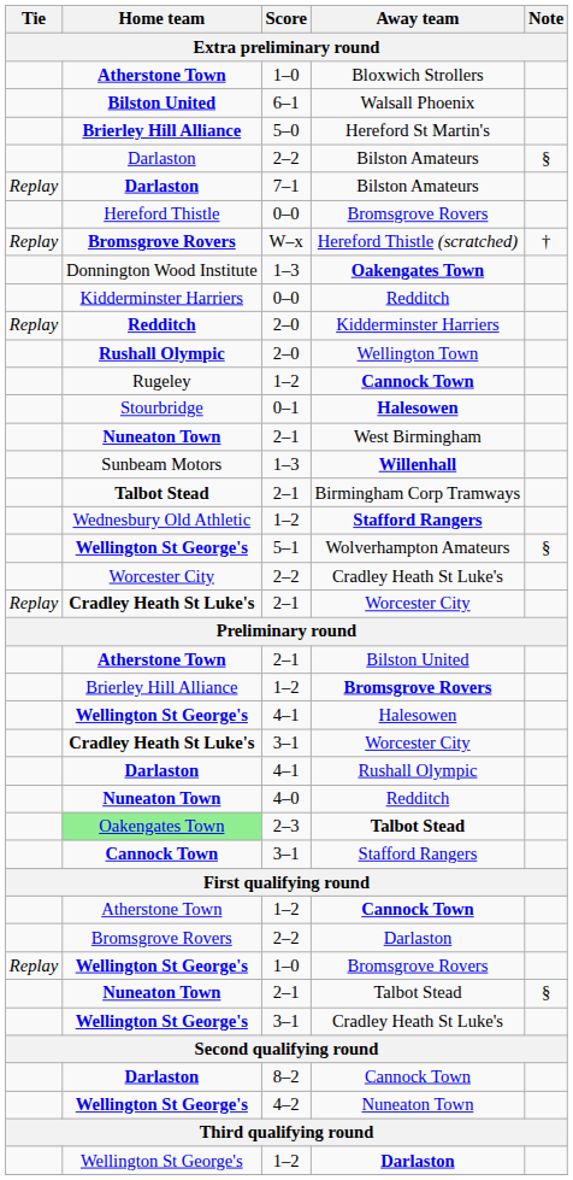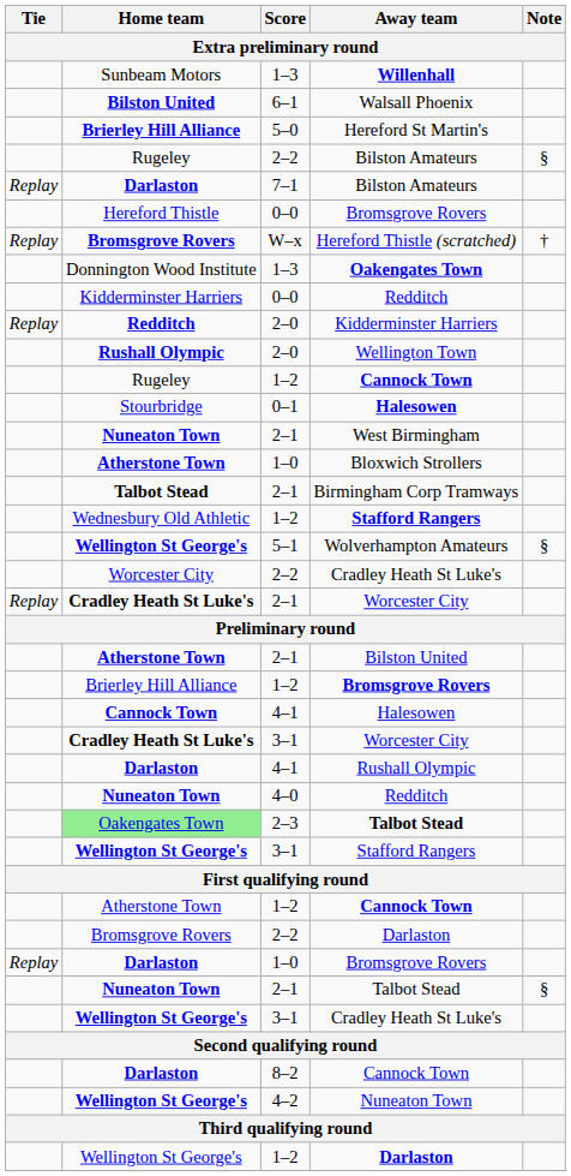 <table class="wikitable" style="text-align:center;">
 <tr>
 <th>Tie</th>
 <th>Home team</th>
 <th>Score</th>
 <th>Away team</th>
 <th>Note</th>
 </tr>
 <tr>
 <th colspan=5>Extra preliminary round</th>
 </tr>
 <tr>
 <td></td>
-<td><strong><a href='#'>Atherstone Town</a></strong></td>
-<td>1–0</td>
-<td>Bloxwich Strollers</td>
+<td>Sunbeam Motors</td>
+<td>1–3</td>
+<td><strong><a href='#'>Willenhall</a></strong></td>
 <td></td>
 </tr>
 <tr>
 <td></td>
 <td><strong><a href='#'>Bilston United</a></strong></td>
 <td>6–1</td>
 <td>Walsall Phoenix</td>
 <td></td>
 </tr>
 <tr>
 <td></td>
 <td><strong><a href='#'>Brierley Hill Alliance</a></strong></td>
 <td>5–0</td>
 <td>Hereford St Martin's</td>
 <td></td>
 </tr>
 <tr>
 <td></td>
-<td><a href='#'>Darlaston</a></td>
+<td>Rugeley</td>
 <td>2–2</td>
 <td>Bilston Amateurs</td>
 <td>§</td>
 </tr>
 <tr>
 <td><em>Replay</em></td>
 <td><strong><a href='#'>Darlaston</a></strong></td>
 <td>7–1</td>
 <td>Bilston Amateurs</td>
 <td></td>
 </tr>
 <tr>
 <td></td>
 <td><a href='#'>Hereford Thistle</a></td>
 <td>0–0</td>
 <td><a href='#'>Bromsgrove Rovers</a></td>
 <td></td>
 </tr>
 <tr>
 <td><em>Replay</em></td>
 <td><strong><a href='#'>Bromsgrove Rovers</a></strong></td>
 <td>W–x</td>
 <td><a href='#'>Hereford Thistle</a> <em>(scratched)</em></td>
 <td>†</td>
 </tr>
 <tr>
 <td></td>
 <td>Donnington Wood Institute</td>
 <td>1–3</td>
 <td><strong><a href='#'>Oakengates Town</a></strong></td>
 <td></td>
 </tr>
 <tr>
 <td></td>
 <td><a href='#'>Kidderminster Harriers</a></td>
 <td>0–0</td>
 <td><a href='#'>Redditch</a></td>
 <td></td>
 </tr>
 <tr>
 <td><em>Replay</em></td>
 <td><strong><a href='#'>Redditch</a></strong></td>
 <td>2–0</td>
 <td><a href='#'>Kidderminster Harriers</a></td>
 <td></td>
 </tr>
 <tr>
 <td></td>
 <td><strong><a href='#'>Rushall Olympic</a></strong></td>
 <td>2–0</td>
 <td><a href='#'>Wellington Town</a></td>
 </tr>
 <tr>
 <td></td>
 <td>Rugeley</td>
 <td>1–2</td>
 <td><strong><a href='#'>Cannock Town</a></strong></td>
 <td></td>
 </tr>
 <tr>
 <td></td>
 <td><a href='#'>Stourbridge</a></td>
 <td>0–1</td>
 <td><strong><a href='#'>Halesowen</a></strong></td>
 <td></td>
 </tr>
 <tr>
 <td></td>
 <td><strong><a href='#'>Nuneaton Town</a></strong></td>
 <td>2–1</td>
 <td>West Birmingham</td>
 <td></td>
 </tr>
 <tr>
 <td></td>
-<td>Sunbeam Motors</td>
-<td>1–3</td>
-<td><strong><a href='#'>Willenhall</a></strong></td>
+<td><strong><a href='#'>Atherstone Town</a></strong></td>
+<td>1–0</td>
+<td>Bloxwich Strollers</td>
 <td></td>
 </tr>
 <tr>
 <td></td>
 <td><strong>Talbot Stead</strong></td>
 <td>2–1</td>
 <td>Birmingham Corp Tramways</td>
 <td></td>
 </tr>
 <tr>
 <td></td>
 <td><a href='#'>Wednesbury Old Athletic</a></td>
 <td>1–2</td>
 <td><strong><a href='#'>Stafford Rangers</a></strong></td>
 <td></td>
 </tr>
 <tr>
 <td></td>
 <td><strong><a href='#'>Wellington St George's</a></strong></td>
 <td>5–1</td>
 <td>Wolverhampton Amateurs</td>
 <td>§</td>
 </tr>
 <tr>
 <td></td>
 <td><a href='#'>Worcester City</a></td>
 <td>2–2</td>
 <td>Cradley Heath St Luke's</td>
 <td></td>
 </tr>
 <tr>
 <td><em>Replay</em></td>
 <td><strong>Cradley Heath St Luke's</strong></td>
 <td>2–1</td>
 <td><a href='#'>Worcester City</a></td>
 <td></td>
 </tr>
 <tr>
 <th colspan=5>Preliminary round</th>
 </tr>
 <tr>
 <td></td>
 <td><strong><a href='#'>Atherstone Town</a></strong></td>
 <td>2–1</td>
 <td><a href='#'>Bilston United</a></td>
 <td></td>
 </tr>
 <tr>
 <td></td>
 <td><a href='#'>Brierley Hill Alliance</a></td>
 <td>1–2</td>
 <td><strong><a href='#'>Bromsgrove Rovers</a></strong></td>
 <td></td>
 </tr>
 <tr>
 <td></td>
-<td><strong><a href='#'>Wellington St George's</a></strong></td>
+<td><strong><a href='#'>Cannock Town</a></strong></td>
 <td>4–1</td>
 <td><a href='#'>Halesowen</a></td>
 <td></td>
 </tr>
 <tr>
 <td></td>
 <td><strong>Cradley Heath St Luke's</strong></td>
 <td>3–1</td>
 <td><a href='#'>Worcester City</a></td>
 <td></td>
 </tr>
 <tr>
 <td></td>
 <td><strong><a href='#'>Darlaston</a></strong></td>
 <td>4–1</td>
 <td><a href='#'>Rushall Olympic</a></td>
 <td></td>
 </tr>
 <tr>
 <td></td>
 <td><strong><a href='#'>Nuneaton Town</a></strong></td>
 <td>4–0</td>
 <td><a href='#'>Redditch</a></td>
 <td></td>
 </tr>
 <tr>
 <td></td>
 <td style="background: lightgreen;"><a href='#'>Oakengates Town</a></td>
 <td>2–3</td>
 <td><strong>Talbot Stead</strong></td>
 <td></td>
 </tr>
 <tr>
 <td></td>
-<td><strong><a href='#'>Cannock Town</a></strong></td>
+<td><strong><a href='#'>Wellington St George's</a></strong></td>
 <td>3–1</td>
 <td><a href='#'>Stafford Rangers</a></td>
 <td></td>
 </tr>
 <tr>
 <th colspan=5>First qualifying round</th>
 </tr>
 <tr>
 <td></td>
 <td><a href='#'>Atherstone Town</a></td>
 <td>1–2</td>
 <td><strong><a href='#'>Cannock Town</a></strong></td>
 <td></td>
 </tr>
 <tr>
 <td></td>
 <td><a href='#'>Bromsgrove Rovers</a></td>
 <td>2–2</td>
 <td><a href='#'>Darlaston</a></td>
 <td></td>
 </tr>
 <tr>
 <td><em>Replay</em></td>
-<td><strong><a href='#'>Wellington St George's</a></strong></td>
+<td><strong><a href='#'>Darlaston</a></strong></td>
 <td>1–0</td>
 <td><a href='#'>Bromsgrove Rovers</a></td>
 <td></td>
 </tr>
 <tr>
 <td></td>
 <td><strong><a href='#'>Nuneaton Town</a></strong></td>
 <td>2–1</td>
 <td>Talbot Stead</td>
 <td>§</td>
 </tr>
 <tr>
 <td></td>
 <td><strong><a href='#'>Wellington St George's</a></strong></td>
 <td>3–1</td>
 <td>Cradley Heath St Luke's</td>
 <td></td>
 </tr>
 <tr>
 <th colspan=5>Second qualifying round</th>
 </tr>
 <tr>
 <td></td>
 <td><strong><a href='#'>Darlaston</a></strong></td>
 <td>8–2</td>
 <td><a href='#'>Cannock Town</a></td>
 <td></td>
 </tr>
 <tr>
 <td></td>
 <td><strong><a href='#'>Wellington St George's</a></strong></td>
 <td>4–2</td>
 <td><a href='#'>Nuneaton Town</a></td>
 <td></td>
 </tr>
 <tr>
 <th colspan=5>Third qualifying round</th>
 </tr>
 <tr>
 <td></td>
 <td><a href='#'>Wellington St George's</a></td>
 <td>1–2</td>
 <td><strong><a href='#'>Darlaston</a></strong></td>
 <td></td>
 </tr>
 <tr>
 </tr>
 </table>
